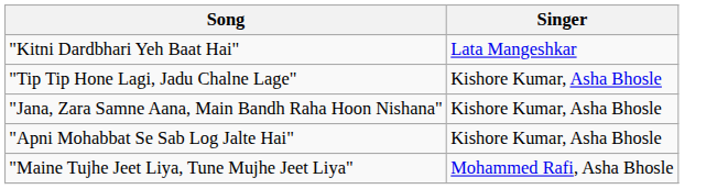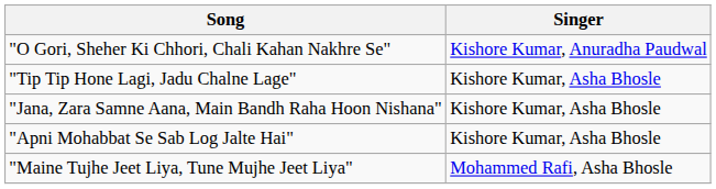 <table class="wikitable" style="font-size:95%;">
 <tr>
 <th>Song</th>
 <th>Singer</th>
 </tr>
 <tr>
-<td>"Kitni Dardbhari Yeh Baat Hai"</td>
-<td><a href='#'>Lata Mangeshkar</a></td>
+<td>"O Gori, Sheher Ki Chhori, Chali Kahan Nakhre Se"</td>
+<td><a href='#'>Kishore Kumar</a>, <a href='#'>Anuradha Paudwal</a></td>
 </tr>
 <tr>
 <td>"Tip Tip Hone Lagi, Jadu Chalne Lage"</td>
 <td>Kishore Kumar, <a href='#'>Asha Bhosle</a></td>
 </tr>
 <tr>
 <td>"Jana, Zara Samne Aana, Main Bandh Raha Hoon Nishana"</td>
 <td>Kishore Kumar, Asha Bhosle</td>
 </tr>
 <tr>
 <td>"Apni Mohabbat Se Sab Log Jalte Hai"</td>
 <td>Kishore Kumar, Asha Bhosle</td>
 </tr>
 <tr>
 <td>"Maine Tujhe Jeet Liya, Tune Mujhe Jeet Liya"</td>
 <td><a href='#'>Mohammed Rafi</a>, Asha Bhosle</td>
 </tr>
 <tr>
 </tr>
 </table>
